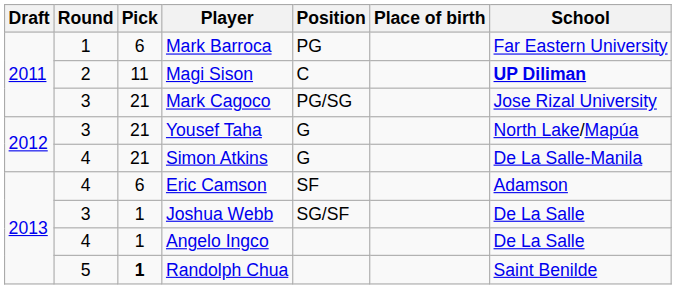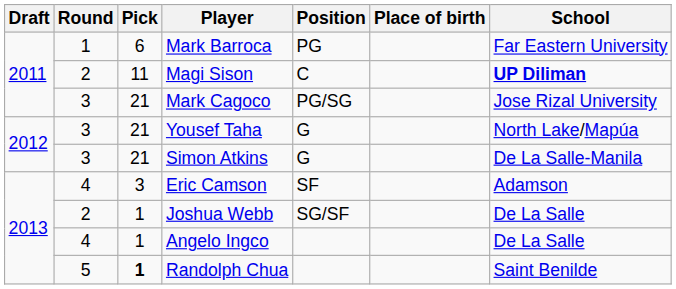 <table class=wikitable>
 <tr>
 <th>Draft</th>
 <th>Round</th>
 <th>Pick</th>
 <th>Player</th>
 <th>Position</th>
 <th>Place of birth</th>
 <th>School</th>
 </tr>
 <tr>
 <td rowspan=3><a href='#'>2011</a></td>
 <td align=center>1</td>
 <td align=center>6</td>
 <td><a href='#'>Mark Barroca</a></td>
 <td>PG</td>
 <td></td>
 <td><a href='#'>Far Eastern University</a></td>
 </tr>
 <tr>
 <td align=center>2</td>
 <td align=center>11</td>
 <td><a href='#'>Magi Sison</a></td>
 <td>C</td>
 <td></td>
 <td><strong><a href='#'>UP Diliman</a></strong></td>
 </tr>
 <tr>
 <td align=center>3</td>
 <td align=center>21</td>
 <td><a href='#'>Mark Cagoco</a></td>
 <td>PG/SG</td>
 <td></td>
 <td><a href='#'>Jose Rizal University</a></td>
 </tr>
 <tr>
 <td rowspan=2><a href='#'>2012</a></td>
 <td align=center>3</td>
 <td align=center>21</td>
 <td><a href='#'>Yousef Taha</a></td>
 <td>G</td>
 <td></td>
 <td><a href='#'>North Lake</a>/<a href='#'>Mapúa</a></td>
 </tr>
 <tr>
-<td align=center>4</td>
+<td align=center>3</td>
 <td align=center>21</td>
 <td><a href='#'>Simon Atkins</a></td>
 <td>G</td>
 <td></td>
 <td><a href='#'>De La Salle-Manila</a></td>
 </tr>
 <tr>
 <td rowspan=4><a href='#'>2013</a></td>
 <td align=center>4</td>
-<td align=center>6</td>
+<td align=center>3</td>
 <td><a href='#'>Eric Camson</a></td>
 <td>SF</td>
 <td></td>
 <td><a href='#'>Adamson</a></td>
 </tr>
 <tr>
-<td align=center>3</td>
+<td align=center>2</td>
 <td align=center>1</td>
 <td><a href='#'>Joshua Webb</a></td>
 <td>SG/SF</td>
 <td></td>
 <td><a href='#'>De La Salle</a></td>
 </tr>
 <tr>
 <td align=center>4</td>
 <td align=center>1</td>
 <td><a href='#'>Angelo Ingco</a></td>
 <td></td>
 <td></td>
 <td><a href='#'>De La Salle</a></td>
 </tr>
 <tr>
 <td align=center>5</td>
 <td align=center><strong>1</strong></td>
 <td><a href='#'>Randolph Chua</a></td>
 <td></td>
 <td></td>
 <td><a href='#'>Saint Benilde</a></td>
 </tr>
 </table>
